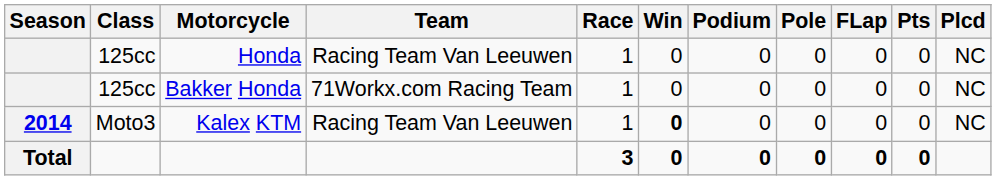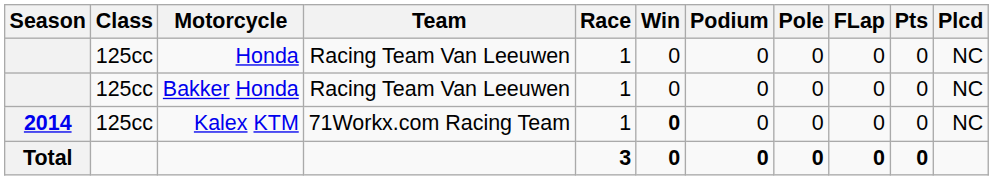 <table class="wikitable" style=text-align:right>
 <tr>
 <th>Season</th>
 <th>Class</th>
 <th>Motorcycle</th>
 <th>Team</th>
 <th>Race</th>
 <th>Win</th>
 <th>Podium</th>
 <th>Pole</th>
 <th>FLap</th>
 <th>Pts</th>
 <th>Plcd</th>
 </tr>
 <tr>
 <th></th>
 <td>125cc</td>
 <td><a href='#'>Honda</a></td>
 <td>Racing Team Van Leeuwen</td>
 <td>1</td>
 <td>0</td>
 <td>0</td>
 <td>0</td>
 <td>0</td>
 <td>0</td>
 <td>NC</td>
 </tr>
 <tr>
 <th></th>
 <td>125cc</td>
 <td><a href='#'>Bakker</a> <a href='#'>Honda</a></td>
-<td>71Workx.com Racing Team</td>
+<td>Racing Team Van Leeuwen</td>
 <td>1</td>
 <td>0</td>
 <td>0</td>
 <td>0</td>
 <td>0</td>
 <td>0</td>
 <td>NC</td>
 </tr>
 <tr>
 <th><a href='#'>2014</a></th>
-<td>Moto3</td>
+<td>125cc</td>
 <td><a href='#'>Kalex</a> <a href='#'>KTM</a></td>
-<td>Racing Team Van Leeuwen</td>
+<td>71Workx.com Racing Team</td>
 <td>1</td>
 <td><strong>0</strong></td>
 <td>0</td>
 <td>0</td>
 <td>0</td>
 <td>0</td>
 <td>NC</td>
 </tr>
 <tr>
 <th>Total</th>
 <td></td>
 <td></td>
 <td></td>
 <td><strong>3</strong></td>
 <td><strong>0</strong></td>
 <td><strong>0</strong></td>
 <td><strong>0</strong></td>
 <td><strong>0</strong></td>
 <td><strong>0</strong></td>
 <td></td>
 </tr>
 </table>
